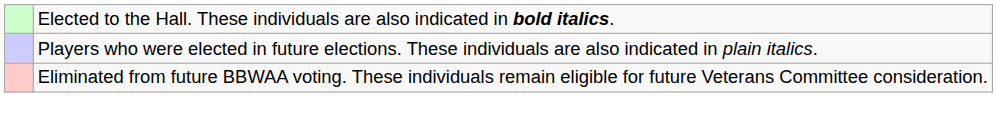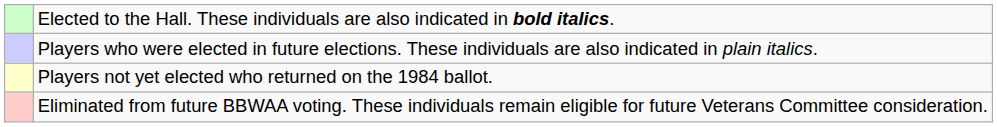 <table class="wikitable">
 <tr>
 <td bgcolor="#ccffcc">    </td>
 <td>Elected to the Hall. These individuals are also indicated in <strong><em>bold italics</em></strong>.</td>
 </tr>
 <tr>
 <td bgcolor="#ccccff">    </td>
 <td>Players who were elected in future elections. These individuals are also indicated in <em>plain italics</em>.</td>
 </tr>
 <tr>
+<td bgcolor="#ffffcc">    </td>
+<td>Players not yet elected who returned on the 1984 ballot.</td>
+</tr>
+<tr>
 <td bgcolor="#ffcccc">    </td>
 <td>Eliminated from future BBWAA voting. These individuals remain eligible for future Veterans Committee consideration.</td>
 </tr>
 </table>
